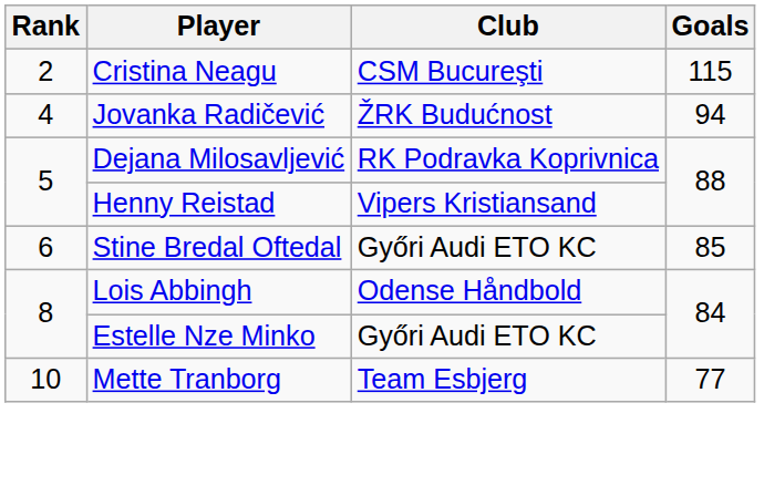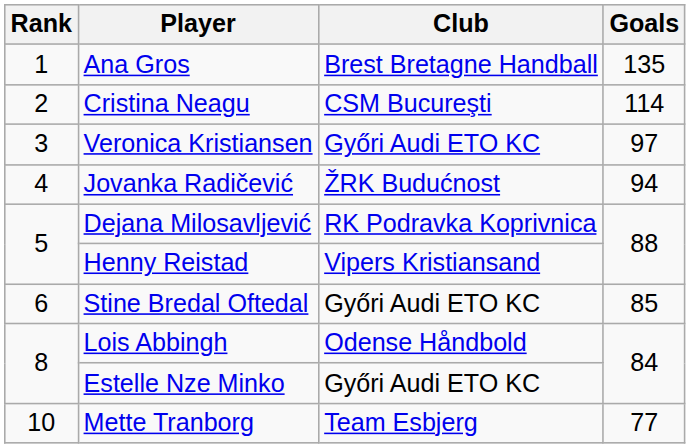 <table class="wikitable sortable" style="text-align:center">
 <tr>
 <th>Rank</th>
 <th>Player</th>
 <th>Club</th>
 <th>Goals</th>
 </tr>
 <tr>
+<td>1</td>
+<td align="left"> <a href='#'>Ana Gros</a></td>
+<td align="left"> <a href='#'>Brest Bretagne Handball</a></td>
+<td>135</td>
+</tr>
+<tr>
 <td>2</td>
 <td align="left"> <a href='#'>Cristina Neagu</a></td>
 <td align="left"> <a href='#'>CSM Bucureşti</a></td>
-<td>115</td>
+<td>114</td>
+</tr>
+<tr>
+<td>3</td>
+<td align="left"> <a href='#'>Veronica Kristiansen</a></td>
+<td align="left"> <a href='#'>Győri Audi ETO KC</a></td>
+<td>97</td>
 </tr>
 <tr>
 <td>4</td>
 <td align="left"> <a href='#'>Jovanka Radičević</a></td>
 <td align="left"> <a href='#'>ŽRK Budućnost</a></td>
 <td>94</td>
 </tr>
 <tr>
 <td rowspan=2>5</td>
 <td align="left"> <a href='#'>Dejana Milosavljević</a></td>
 <td align="left"> <a href='#'>RK Podravka Koprivnica</a></td>
 <td rowspan=2>88</td>
 </tr>
 <tr>
 <td align="left"> <a href='#'>Henny Reistad</a></td>
 <td align="left"> <a href='#'>Vipers Kristiansand</a></td>
 </tr>
 <tr>
 <td>6</td>
 <td align="left"> <a href='#'>Stine Bredal Oftedal</a></td>
 <td align="left"> Győri Audi ETO KC</td>
 <td>85</td>
 </tr>
 <tr>
 <td rowspan=2>8</td>
 <td align="left"> <a href='#'>Lois Abbingh</a></td>
 <td align="left"> <a href='#'>Odense Håndbold</a></td>
 <td rowspan=2>84</td>
 </tr>
 <tr>
 <td align="left"> <a href='#'>Estelle Nze Minko</a></td>
 <td align="left"> Győri Audi ETO KC</td>
 </tr>
 <tr>
 <td>10</td>
 <td align="left"> <a href='#'>Mette Tranborg</a></td>
 <td align="left"> <a href='#'>Team Esbjerg</a></td>
 <td>77</td>
 </tr>
 </table>
